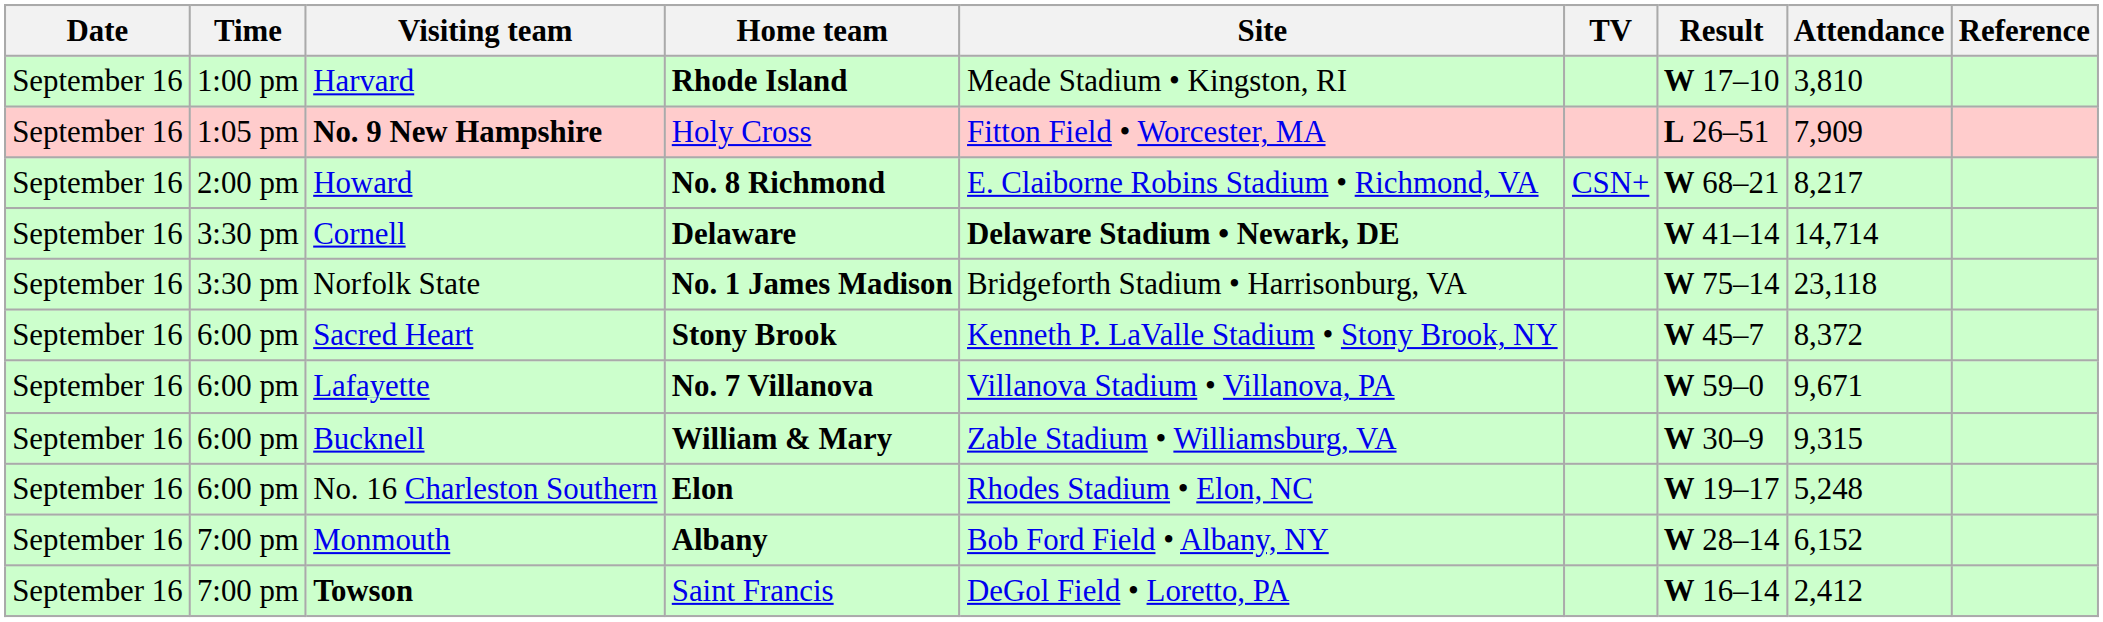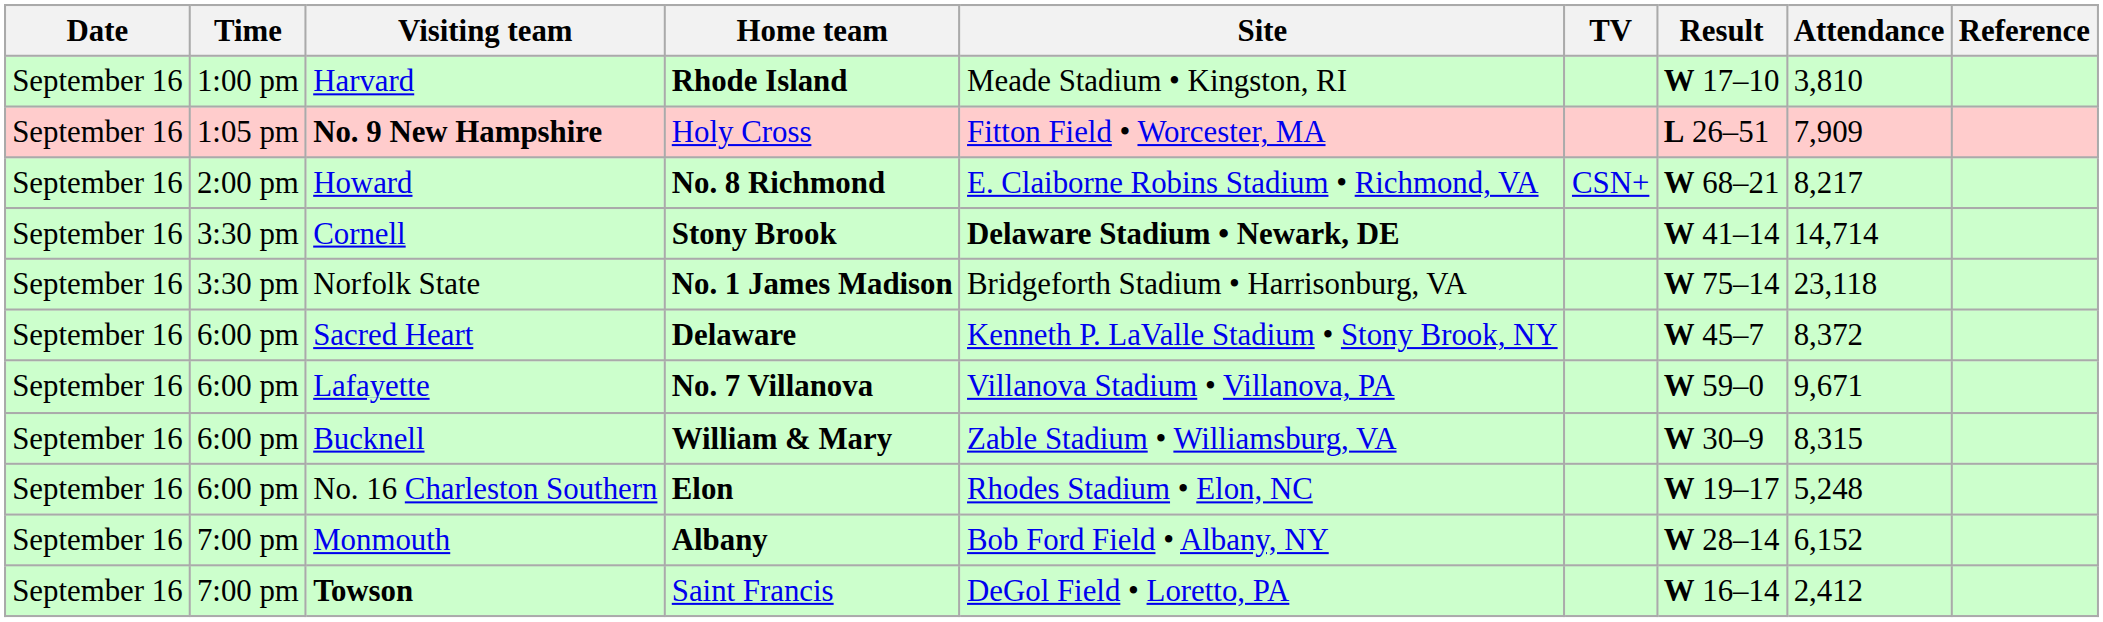 <table class="wikitable" style="font-size:95%;">
 <tr>
 <th>Date</th>
 <th>Time</th>
 <th>Visiting team</th>
 <th>Home team</th>
 <th>Site</th>
 <th>TV</th>
 <th>Result</th>
 <th>Attendance</th>
 <th class="unsortable">Reference</th>
 </tr>
 <tr bgcolor=ccffcc>
 <td>September 16</td>
 <td>1:00 pm</td>
 <td><a href='#'>Harvard</a></td>
 <td><strong>Rhode Island</strong></td>
 <td>Meade Stadium • Kingston, RI</td>
 <td></td>
 <td><strong>W</strong> 17–10</td>
 <td>3,810</td>
 <td></td>
 </tr>
 <tr bgcolor=ffcccc>
 <td>September 16</td>
 <td>1:05 pm</td>
 <td><strong>No. 9 New Hampshire</strong></td>
 <td><a href='#'>Holy Cross</a></td>
 <td><a href='#'>Fitton Field</a> • <a href='#'>Worcester, MA</a></td>
 <td></td>
 <td><strong>L</strong> 26–51</td>
 <td>7,909</td>
 <td></td>
 </tr>
 <tr bgcolor=ccffcc>
 <td>September 16</td>
 <td>2:00 pm</td>
 <td><a href='#'>Howard</a></td>
 <td><strong>No. 8 Richmond</strong></td>
 <td><a href='#'>E. Claiborne Robins Stadium</a> • <a href='#'>Richmond, VA</a></td>
 <td><a href='#'>CSN+</a></td>
 <td><strong>W</strong> 68–21</td>
 <td>8,217</td>
 <td></td>
 </tr>
 <tr bgcolor=ccffcc>
 <td>September 16</td>
 <td>3:30 pm</td>
 <td><a href='#'>Cornell</a></td>
-<td><strong>Delaware</strong></td>
+<td><strong>Stony Brook</strong></td>
 <td><strong>Delaware Stadium • Newark, DE</strong></td>
 <td></td>
 <td><strong>W</strong> 41–14</td>
 <td>14,714</td>
 <td></td>
 </tr>
 <tr bgcolor=ccffcc>
 <td>September 16</td>
 <td>3:30 pm</td>
 <td>Norfolk State</td>
 <td><strong>No. 1 James Madison</strong></td>
 <td>Bridgeforth Stadium • Harrisonburg, VA</td>
 <td></td>
 <td><strong>W</strong> 75–14</td>
 <td>23,118</td>
 <td></td>
 </tr>
 <tr bgcolor=ccffcc>
 <td>September 16</td>
 <td>6:00 pm</td>
 <td><a href='#'>Sacred Heart</a></td>
-<td><strong>Stony Brook</strong></td>
+<td><strong>Delaware</strong></td>
 <td><a href='#'>Kenneth P. LaValle Stadium</a> • <a href='#'>Stony Brook, NY</a></td>
 <td></td>
 <td><strong>W</strong> 45–7</td>
 <td>8,372</td>
 <td></td>
 </tr>
 <tr bgcolor=ccffcc>
 <td>September 16</td>
 <td>6:00 pm</td>
 <td><a href='#'>Lafayette</a></td>
 <td><strong>No. 7 Villanova</strong></td>
 <td><a href='#'>Villanova Stadium</a> • <a href='#'>Villanova, PA</a></td>
 <td></td>
 <td><strong>W</strong> 59–0</td>
 <td>9,671</td>
 <td></td>
 </tr>
 <tr bgcolor=ccffcc>
 <td>September 16</td>
 <td>6:00 pm</td>
 <td><a href='#'>Bucknell</a></td>
 <td><strong>William & Mary</strong></td>
 <td><a href='#'>Zable Stadium</a> • <a href='#'>Williamsburg, VA</a></td>
 <td></td>
 <td><strong>W</strong> 30–9</td>
-<td>9,315</td>
+<td>8,315</td>
 <td></td>
 </tr>
 <tr bgcolor=ccffcc>
 <td>September 16</td>
 <td>6:00 pm</td>
 <td>No. 16 <a href='#'>Charleston Southern</a></td>
 <td><strong>Elon</strong></td>
 <td><a href='#'>Rhodes Stadium</a> • <a href='#'>Elon, NC</a></td>
 <td></td>
 <td><strong>W</strong> 19–17</td>
 <td>5,248</td>
 <td></td>
 </tr>
 <tr bgcolor=ccffcc>
 <td>September 16</td>
 <td>7:00 pm</td>
 <td><a href='#'>Monmouth</a></td>
 <td><strong>Albany</strong></td>
 <td><a href='#'>Bob Ford Field</a> • <a href='#'>Albany, NY</a></td>
 <td></td>
 <td><strong>W</strong> 28–14</td>
 <td>6,152</td>
 <td></td>
 </tr>
 <tr bgcolor=ccffcc>
 <td>September 16</td>
 <td>7:00 pm</td>
 <td><strong>Towson</strong></td>
 <td><a href='#'>Saint Francis</a></td>
 <td><a href='#'>DeGol Field</a> • <a href='#'>Loretto, PA</a></td>
 <td></td>
 <td><strong>W</strong> 16–14</td>
 <td>2,412</td>
 <td></td>
 </tr>
 </table>
